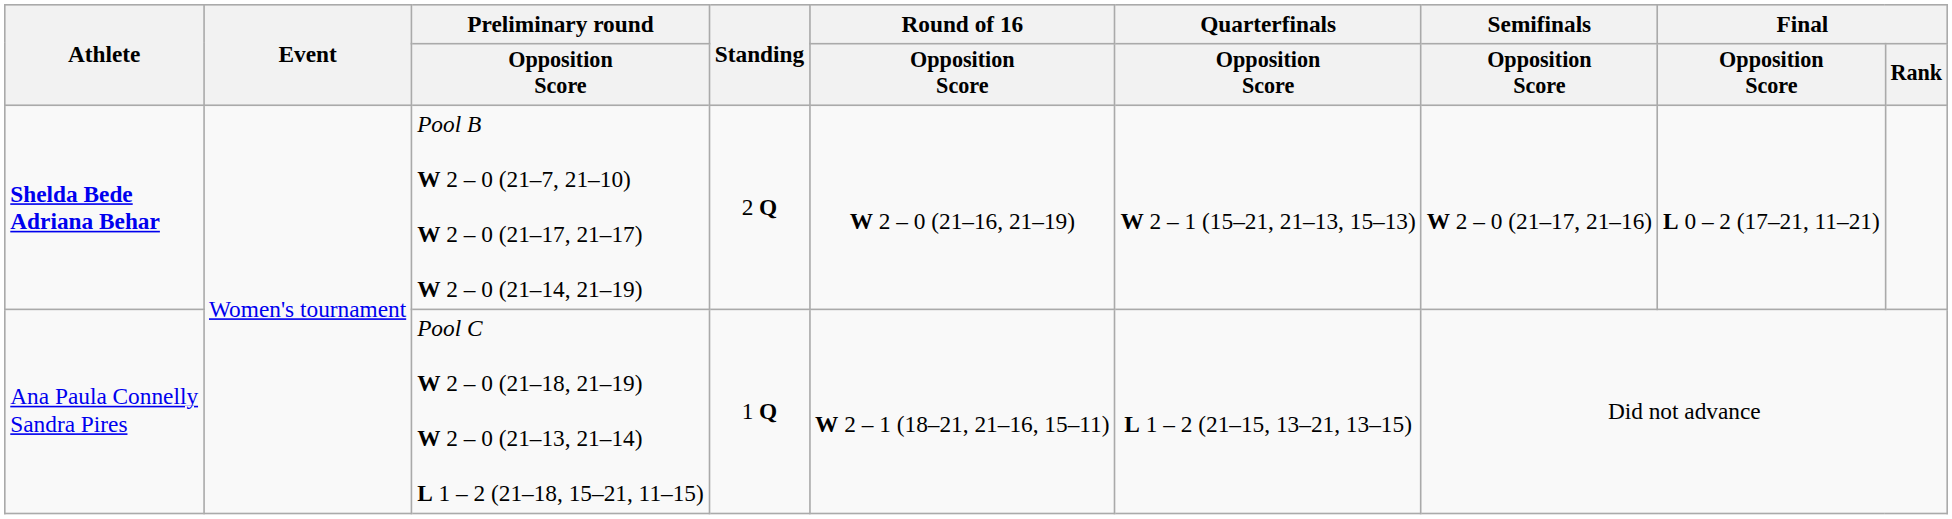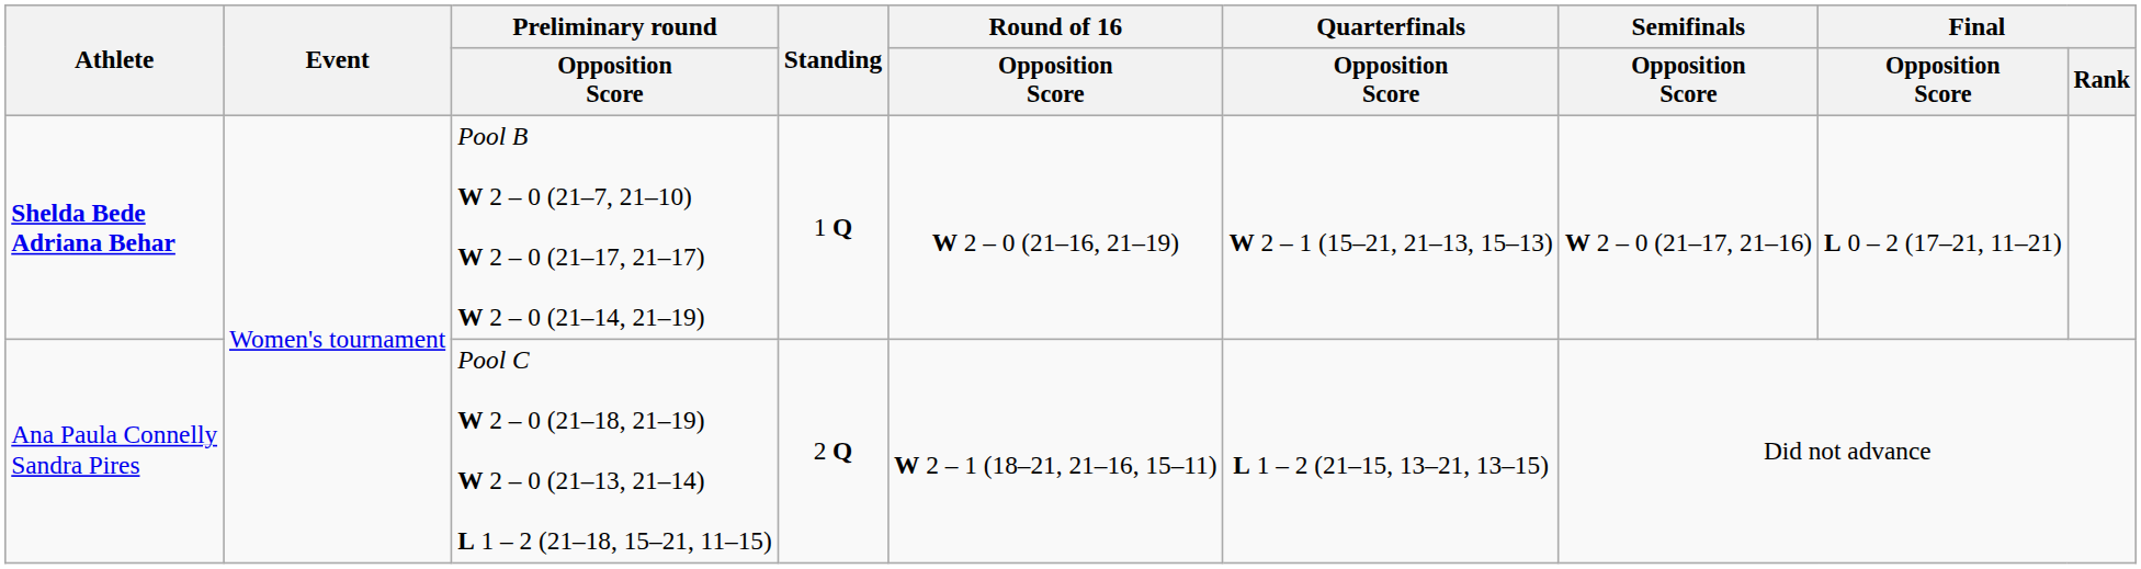 <table class=wikitable style="font-size:90%">
 <tr>
 <th rowspan="2">Athlete</th>
 <th rowspan="2">Event</th>
 <th>Preliminary round</th>
 <th rowspan="2">Standing</th>
 <th>Round of 16</th>
 <th>Quarterfinals</th>
 <th>Semifinals</th>
 <th colspan=2>Final</th>
 </tr>
 <tr style="font-size:95%">
 <th>Opposition<br>Score</th>
 <th>Opposition<br>Score</th>
 <th>Opposition<br>Score</th>
 <th>Opposition<br>Score</th>
 <th>Opposition<br>Score</th>
 <th>Rank</th>
 </tr>
 <tr align=center>
 <td align=left><strong><a href='#'>Shelda Bede</a></strong><br> <strong><a href='#'>Adriana Behar</a></strong></td>
 <td align=left rowspan=2><a href='#'>Women's tournament</a></td>
 <td align=left><em>Pool B</em><br><br><strong>W</strong> 2 – 0 (21–7, 21–10)<br><br><strong>W</strong> 2 – 0 (21–17, 21–17)<br><br><strong>W</strong> 2 – 0 (21–14, 21–19)</td>
-<td>2 <strong>Q</strong></td>
+<td>1 <strong>Q</strong></td>
 <td><br><strong>W</strong> 2 – 0 (21–16, 21–19)</td>
 <td><br><strong>W</strong> 2 – 1 (15–21, 21–13, 15–13)</td>
 <td><br><strong>W</strong> 2 – 0 (21–17, 21–16)</td>
 <td><br><strong>L</strong> 0 – 2 (17–21, 11–21)</td>
 <td></td>
 </tr>
 <tr align=center>
 <td align=left><a href='#'>Ana Paula Connelly</a><br> <a href='#'>Sandra Pires</a></td>
 <td align=left><em>Pool C</em><br><br><strong>W</strong> 2 – 0 (21–18, 21–19)<br><br><strong>W</strong> 2 – 0 (21–13, 21–14)<br><br><strong>L</strong> 1 – 2 (21–18, 15–21, 11–15)</td>
-<td>1 <strong>Q</strong></td>
+<td>2 <strong>Q</strong></td>
 <td><br><strong>W</strong> 2 – 1 (18–21, 21–16, 15–11)</td>
 <td><br><strong>L</strong> 1 – 2 (21–15, 13–21, 13–15)</td>
 <td colspan=3>Did not advance</td>
 </tr>
 </table>
